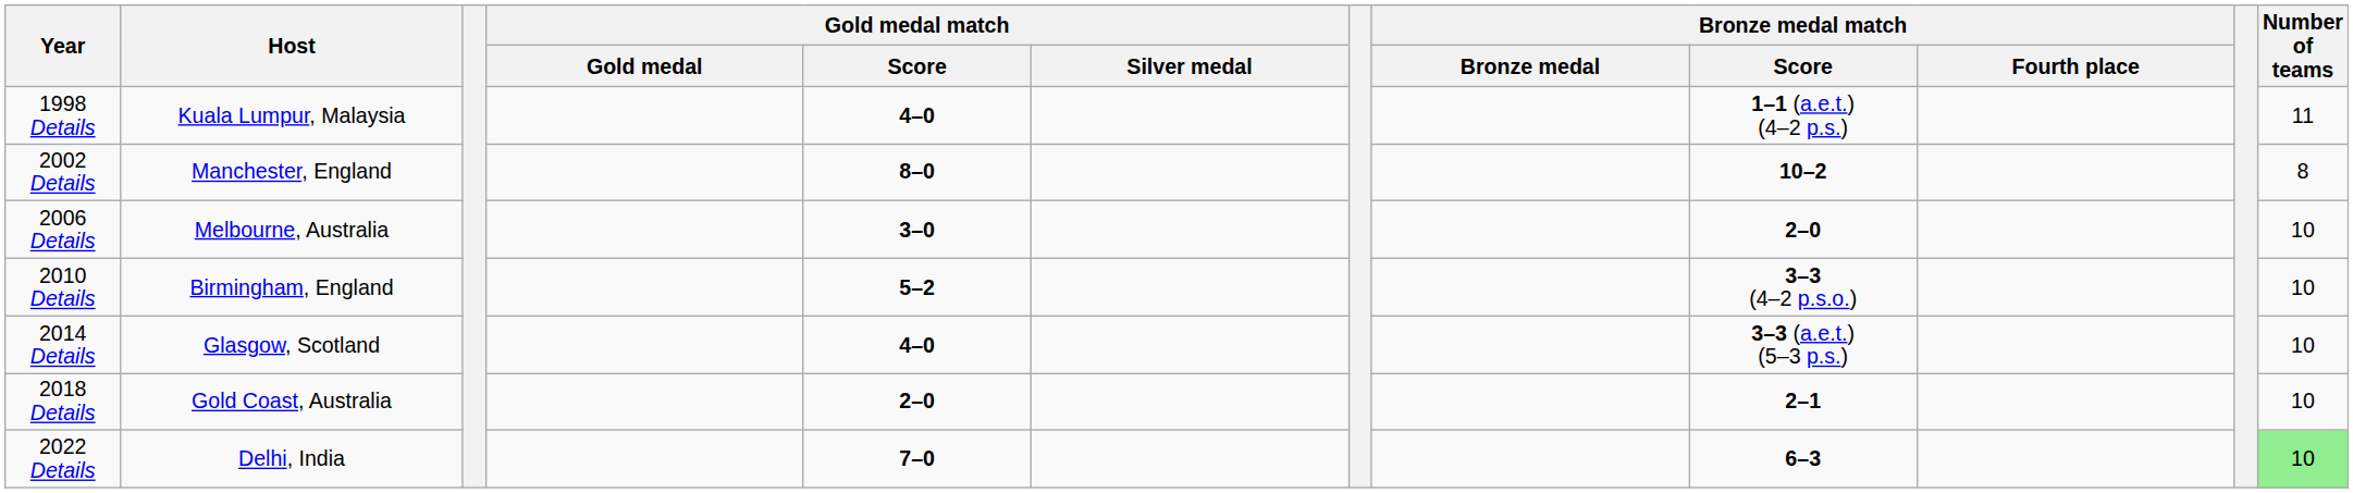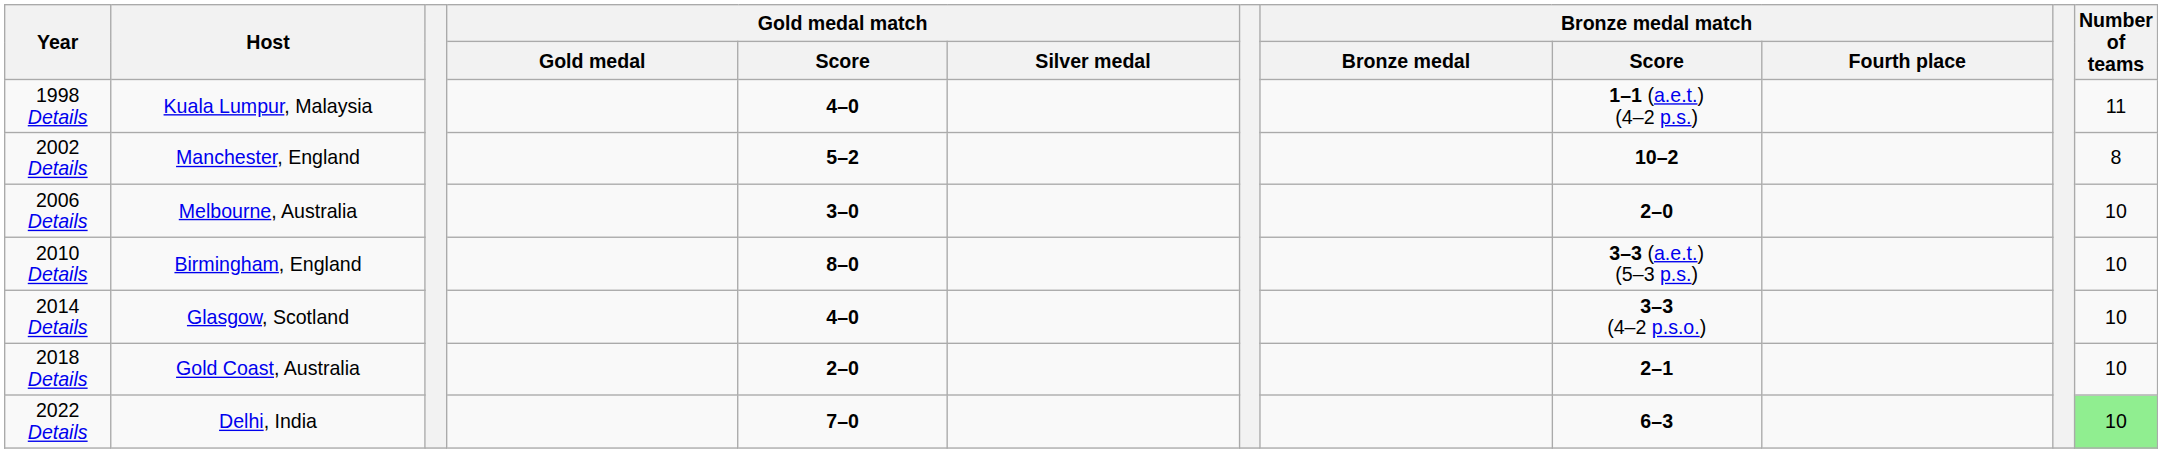 <table class="wikitable" style="text-align:center;width:100%; font-size:90%;">
 <tr>
 <th rowspan=2 width=5%>Year</th>
 <th rowspan=2 width=15%>Host</th>
 <th width=1% rowspan=9></th>
 <th colspan=3>Gold medal match</th>
 <th width=1% rowspan=9></th>
 <th colspan=3>Bronze medal match</th>
 <th width=1% rowspan=9></th>
 <th width=5% rowspan=2>Number of teams</th>
 </tr>
 <tr>
 <th width=14%>Gold medal</th>
 <th width=10%>Score</th>
 <th width=14%>Silver medal</th>
 <th width=14%>Bronze medal</th>
 <th width=10%>Score</th>
 <th width=14%>Fourth place</th>
 </tr>
 <tr>
 <td>1998 <br> <em><a href='#'>Details</a></em></td>
 <td><a href='#'>Kuala Lumpur</a>, Malaysia</td>
 <td><strong></strong></td>
 <td><strong>4–0</strong></td>
 <td></td>
 <td></td>
 <td><strong>1–1</strong> (<a href='#'>a.e.t.</a>)<br>(4–2 <a href='#'>p.s.</a>)</td>
 <td></td>
 <td>11</td>
 </tr>
 <tr>
 <td>2002 <br> <em><a href='#'>Details</a></em></td>
 <td><a href='#'>Manchester</a>, England</td>
 <td><strong></strong></td>
-<td><strong>8–0</strong></td>
+<td><strong>5–2</strong></td>
 <td></td>
 <td></td>
 <td><strong>10–2</strong></td>
 <td></td>
 <td>8</td>
 </tr>
 <tr>
 <td>2006 <br> <em><a href='#'>Details</a></em></td>
 <td><a href='#'>Melbourne</a>, Australia</td>
 <td><strong></strong></td>
 <td><strong>3–0</strong></td>
 <td></td>
 <td></td>
 <td><strong>2–0</strong></td>
 <td></td>
 <td>10</td>
 </tr>
 <tr>
 <td>2010 <br> <em><a href='#'>Details</a></em></td>
 <td><a href='#'>Birmingham</a>, England</td>
 <td><strong></strong></td>
-<td><strong>5–2</strong></td>
+<td><strong>8–0</strong></td>
 <td></td>
 <td></td>
-<td><strong>3–3</strong> <br>(4–2 <a href='#'>p.s.o.</a>)</td>
+<td><strong>3–3</strong> (<a href='#'>a.e.t.</a>)<br>(5–3 <a href='#'>p.s.</a>)</td>
 <td></td>
 <td>10</td>
 </tr>
 <tr>
 <td>2014 <br> <em><a href='#'>Details</a></em></td>
 <td><a href='#'>Glasgow</a>, Scotland</td>
 <td><strong></strong></td>
 <td><strong>4–0</strong></td>
 <td></td>
 <td></td>
-<td><strong>3–3</strong> (<a href='#'>a.e.t.</a>)<br>(5–3 <a href='#'>p.s.</a>)</td>
+<td><strong>3–3</strong> <br>(4–2 <a href='#'>p.s.o.</a>)</td>
 <td></td>
 <td>10</td>
 </tr>
 <tr>
 <td>2018 <br> <em><a href='#'>Details</a></em></td>
 <td><a href='#'>Gold Coast</a>, Australia</td>
 <td><strong></strong></td>
 <td><strong>2–0</strong></td>
 <td></td>
 <td></td>
 <td><strong>2–1</strong></td>
 <td></td>
 <td>10</td>
 </tr>
 <tr>
 <td>2022<br><em><a href='#'>Details</a></em></td>
 <td><a href='#'>Delhi</a>, India</td>
 <td><strong></strong></td>
 <td><strong>7–0</strong></td>
 <td></td>
 <td></td>
 <td><strong>6–3</strong></td>
 <td></td>
 <td style="background: lightgreen;">10</td>
 </tr>
 </table>
